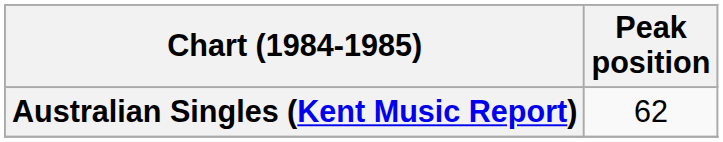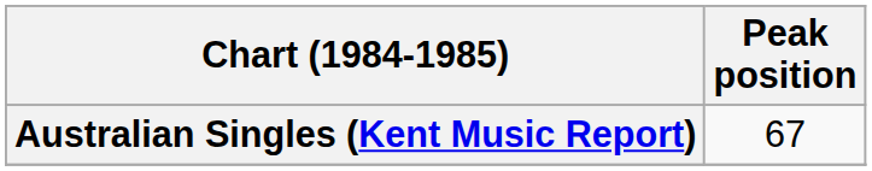 <table class="wikitable sortable plainrowheaders" style="text-align:center">
 <tr>
 <th>Chart (1984-1985)</th>
 <th>Peak<br>position</th>
 </tr>
 <tr>
 <th scope="row">Australian Singles (<a href='#'>Kent Music Report</a>)</th>
-<td align="center">62</td>
+<td align="center">67</td>
 </tr>
 <tr>
 </tr>
 <tr>
 </tr>
 <tr>
 </tr>
 <tr>
 </tr>
 <tr>
 </tr>
 <tr>
 </tr>
 </table>
